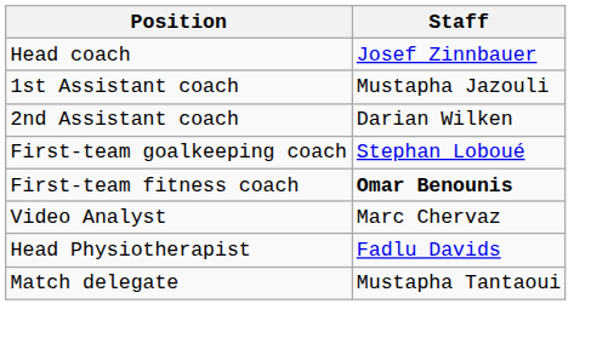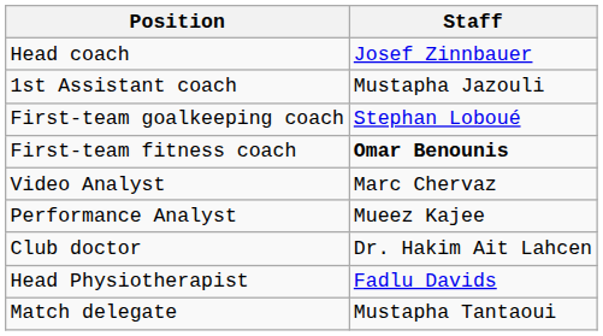 <table class="wikitable">
 <tr>
 <th>Position</th>
 <th>Staff</th>
 </tr>
 <tr>
 <td>Head coach</td>
 <td> <a href='#'>Josef Zinnbauer</a></td>
 </tr>
 <tr>
 <td>1st Assistant coach</td>
 <td> Mustapha Jazouli</td>
 </tr>
 <tr>
-<td>2nd Assistant coach</td>
-<td> Darian Wilken</td>
-</tr>
-<tr>
 <td>First-team goalkeeping coach</td>
 <td> <a href='#'>Stephan Loboué</a></td>
 </tr>
 <tr>
 <td>First-team fitness coach</td>
 <td><strong> Omar Benounis</strong></td>
 </tr>
 <tr>
 <td>Video Analyst</td>
 <td> Marc Chervaz</td>
 </tr>
 <tr>
+<td>Performance Analyst</td>
+<td> Mueez Kajee</td>
+</tr>
+<tr>
+<td>Club doctor</td>
+<td> Dr. Hakim Ait Lahcen</td>
+</tr>
+<tr>
 <td>Head Physiotherapist</td>
 <td> <a href='#'>Fadlu Davids</a></td>
 </tr>
 <tr>
 <td>Match delegate</td>
 <td> Mustapha Tantaoui</td>
 </tr>
 </table>
